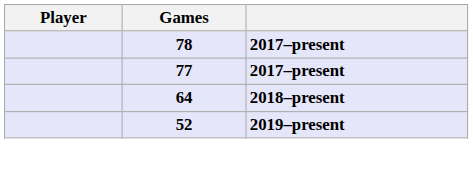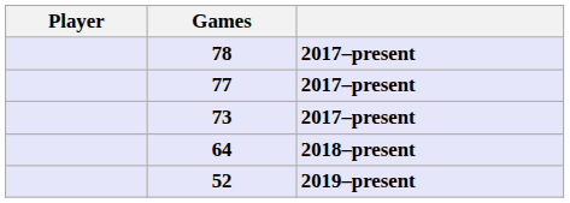 <table class="wikitable sortable" width=35%>
 <tr>
 <th>Player</th>
 <th>Games</th>
 <th></th>
 </tr>
 <tr style=background:#E6E6FA>
 <td><strong></strong></td>
 <td align=center><strong>78</strong></td>
 <td><strong>2017–present</strong></td>
 </tr>
 <tr style=background:#E6E6FA>
 <td><strong></strong></td>
 <td align=center><strong>77</strong></td>
 <td><strong>2017–present</strong></td>
 </tr>
 <tr style=background:#E6E6FA>
 <td><strong></strong></td>
+<td align=center><strong>73</strong></td>
+<td><strong>2017–present</strong></td>
+</tr>
+<tr style=background:#E6E6FA>
+<td><strong></strong></td>
 <td align=center><strong>64</strong></td>
 <td><strong>2018–present</strong></td>
 </tr>
 <tr style=background:#E6E6FA>
 <td><strong></strong></td>
 <td align=center><strong>52</strong></td>
 <td><strong>2019–present</strong></td>
 </tr>
 </table>
